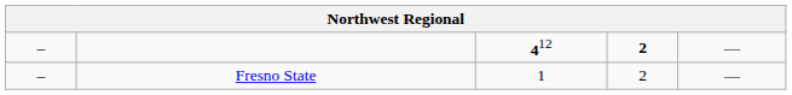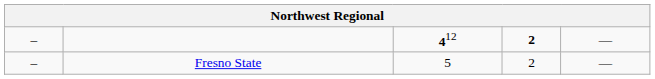 <table class="wikitable" style="font-size:90%; width: 55%; text-align: center">
 <tr>
 <th colspan=5>Northwest Regional</th>
 </tr>
 <tr>
 <td>–</td>
 <td><strong></strong></td>
 <td><strong>4</strong><sup>12</sup></td>
 <td><strong>2</strong></td>
 <td>—</td>
 </tr>
 <tr>
 <td>–</td>
 <td><a href='#'>Fresno State</a></td>
-<td>1</td>
+<td>5</td>
 <td>2</td>
 <td>—</td>
 </tr>
 </table>
